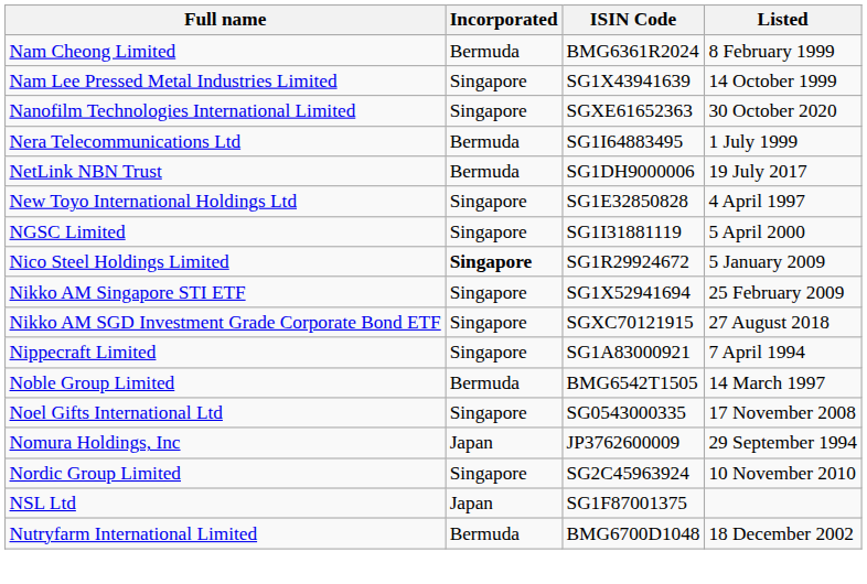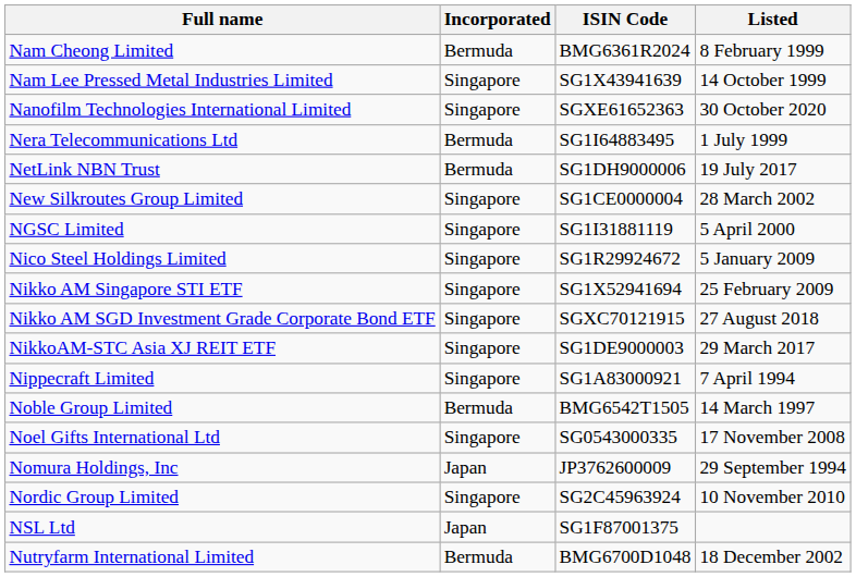 <table class="wikitable">
 <tr>
 <th>Full name</th>
 <th>Incorporated</th>
 <th>ISIN Code</th>
 <th>Listed</th>
 </tr>
 <tr>
 <td><a href='#'>Nam Cheong Limited</a></td>
 <td>Bermuda</td>
 <td>BMG6361R2024</td>
 <td>8 February 1999</td>
 </tr>
 <tr>
 <td><a href='#'>Nam Lee Pressed Metal Industries Limited</a></td>
 <td>Singapore</td>
 <td>SG1X43941639</td>
 <td>14 October 1999</td>
 </tr>
 <tr>
 <td><a href='#'>Nanofilm Technologies International Limited</a></td>
 <td>Singapore</td>
 <td>SGXE61652363</td>
 <td>30 October 2020</td>
 </tr>
 <tr>
 <td><a href='#'>Nera Telecommunications Ltd</a></td>
 <td>Bermuda</td>
 <td>SG1I64883495</td>
 <td>1 July 1999</td>
 </tr>
 <tr>
 <td><a href='#'>NetLink NBN Trust</a></td>
 <td>Bermuda</td>
 <td>SG1DH9000006</td>
 <td>19 July 2017</td>
 </tr>
 <tr>
-<td><a href='#'>New Toyo International Holdings Ltd</a></td>
+<td><a href='#'>New Silkroutes Group Limited</a></td>
 <td>Singapore</td>
-<td>SG1E32850828</td>
-<td>4 April 1997</td>
+<td>SG1CE0000004</td>
+<td>28 March 2002</td>
 </tr>
 <tr>
 <td><a href='#'>NGSC Limited</a></td>
 <td>Singapore</td>
 <td>SG1I31881119</td>
 <td>5 April 2000</td>
 </tr>
 <tr>
 <td><a href='#'>Nico Steel Holdings Limited</a></td>
-<td><strong>Singapore</strong></td>
+<td>Singapore</td>
 <td>SG1R29924672</td>
 <td>5 January 2009</td>
 </tr>
 <tr>
 <td><a href='#'>Nikko AM Singapore STI ETF</a></td>
 <td>Singapore</td>
 <td>SG1X52941694</td>
 <td>25 February 2009</td>
 </tr>
 <tr>
 <td><a href='#'>Nikko AM SGD Investment Grade Corporate Bond ETF</a></td>
 <td>Singapore</td>
 <td>SGXC70121915</td>
 <td>27 August 2018</td>
+</tr>
+<tr>
+<td><a href='#'>NikkoAM-STC Asia XJ REIT ETF</a></td>
+<td>Singapore</td>
+<td>SG1DE9000003</td>
+<td>29 March 2017</td>
 </tr>
 <tr>
 <td><a href='#'>Nippecraft Limited</a></td>
 <td>Singapore</td>
 <td>SG1A83000921</td>
 <td>7 April 1994</td>
 </tr>
 <tr>
 <td><a href='#'>Noble Group Limited</a></td>
 <td>Bermuda</td>
 <td>BMG6542T1505</td>
 <td>14 March 1997</td>
 </tr>
 <tr>
 <td><a href='#'>Noel Gifts International Ltd</a></td>
 <td>Singapore</td>
 <td>SG0543000335</td>
 <td>17 November 2008</td>
 </tr>
 <tr>
 <td><a href='#'>Nomura Holdings, Inc</a></td>
 <td>Japan</td>
 <td>JP3762600009</td>
 <td>29 September 1994</td>
 </tr>
 <tr>
 <td><a href='#'>Nordic Group Limited</a></td>
 <td>Singapore</td>
 <td>SG2C45963924</td>
 <td>10 November 2010</td>
 </tr>
 <tr>
 <td><a href='#'>NSL Ltd</a></td>
 <td>Japan</td>
 <td>SG1F87001375</td>
 <td></td>
 </tr>
 <tr>
 <td><a href='#'>Nutryfarm International Limited</a></td>
 <td>Bermuda</td>
 <td>BMG6700D1048</td>
 <td>18 December 2002</td>
 </tr>
 </table>
